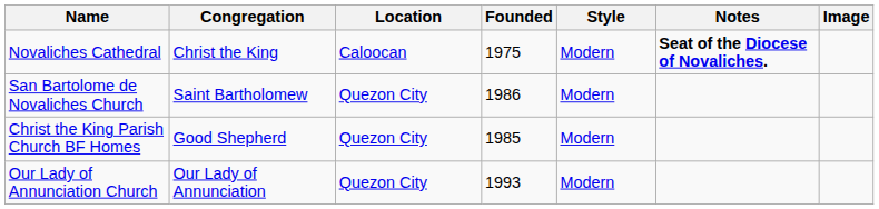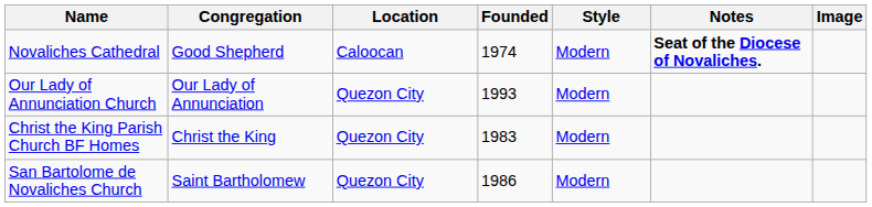 <table class="wikitable sortable">
 <tr>
 <th width=20%>Name</th>
 <th width=20%>Congregation</th>
 <th width=18%>Location</th>
 <th width=8%>Founded</th>
 <th width=12%>Style</th>
 <th width=20%>Notes</th>
 <th width=6%>Image</th>
 </tr>
 <tr>
 <td><a href='#'>Novaliches Cathedral</a></td>
-<td><a href='#'>Christ the King</a></td>
+<td><a href='#'>Good Shepherd</a></td>
 <td><a href='#'>Caloocan</a></td>
-<td>1975</td>
+<td>1974</td>
 <td><a href='#'>Modern</a></td>
 <td><strong>Seat of the <a href='#'>Diocese of Novaliches</a>.</strong></td>
+<td></td>
+</tr>
+<tr>
+<td><a href='#'>Our Lady of Annunciation Church</a></td>
+<td><a href='#'>Our Lady of Annunciation</a></td>
+<td><a href='#'>Quezon City</a></td>
+<td>1993</td>
+<td><a href='#'>Modern</a></td>
+<td></td>
+<td></td>
+</tr>
+<tr>
+<td><a href='#'>Christ the King Parish Church BF Homes</a></td>
+<td><a href='#'>Christ the King</a></td>
+<td><a href='#'>Quezon City</a></td>
+<td>1983</td>
+<td><a href='#'>Modern</a></td>
+<td></td>
 <td></td>
 </tr>
 <tr>
 <td><a href='#'>San Bartolome de Novaliches Church</a></td>
 <td><a href='#'>Saint Bartholomew</a></td>
 <td><a href='#'>Quezon City</a></td>
 <td>1986</td>
 <td><a href='#'>Modern</a></td>
 <td></td>
 <td></td>
 </tr>
-<tr>
-<td><a href='#'>Christ the King Parish Church BF Homes</a></td>
-<td><a href='#'>Good Shepherd</a></td>
-<td><a href='#'>Quezon City</a></td>
-<td>1985</td>
-<td><a href='#'>Modern</a></td>
-<td></td>
-<td></td>
-</tr>
-<tr>
-<td><a href='#'>Our Lady of Annunciation Church</a></td>
-<td><a href='#'>Our Lady of Annunciation</a></td>
-<td><a href='#'>Quezon City</a></td>
-<td>1993</td>
-<td><a href='#'>Modern</a></td>
-<td></td>
-<td></td>
-</tr>
 </table>
